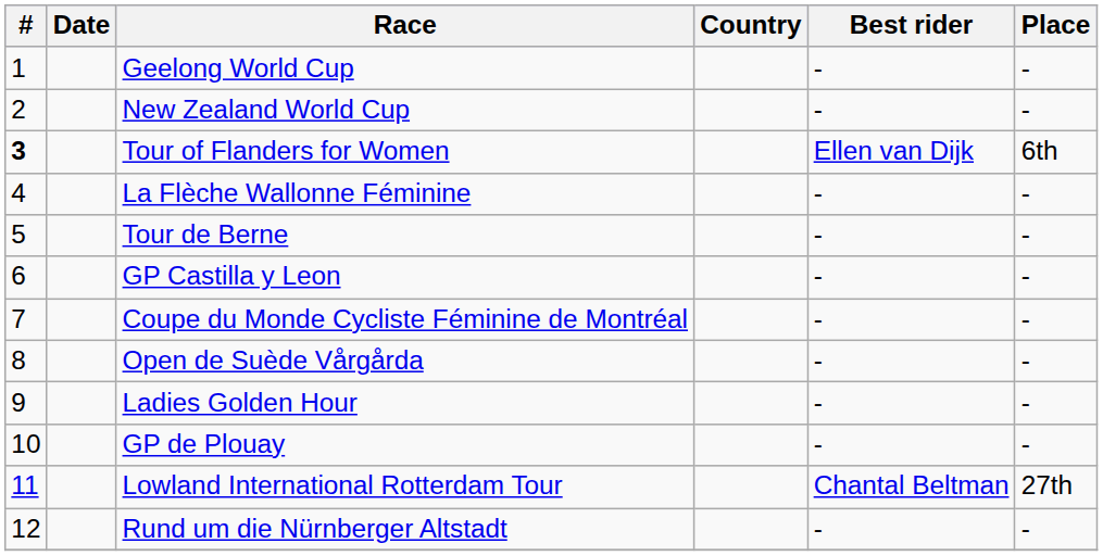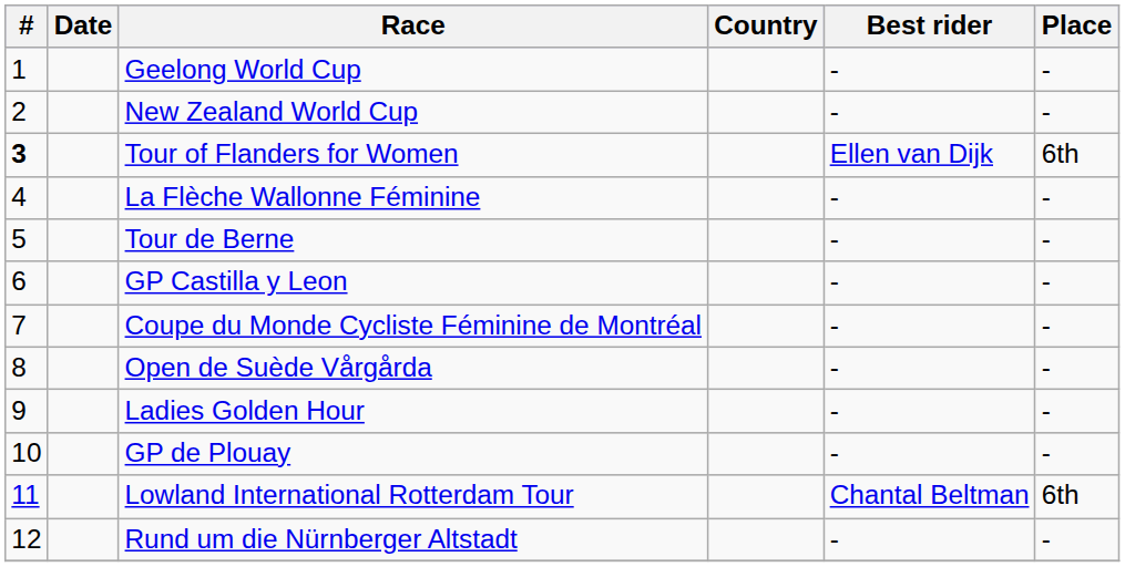 <table class="wikitable">
 <tr style="background:#ccccff;">
 <th>#</th>
 <th>Date</th>
 <th>Race</th>
 <th>Country</th>
 <th>Best rider</th>
 <th>Place</th>
 </tr>
 <tr>
 <td>1</td>
 <td></td>
 <td><a href='#'>Geelong World Cup</a></td>
 <td></td>
 <td>-</td>
 <td>-</td>
 </tr>
 <tr>
 <td>2</td>
 <td></td>
 <td><a href='#'>New Zealand World Cup</a></td>
 <td></td>
 <td>-</td>
 <td>-</td>
 </tr>
 <tr>
 <td><strong>3</strong></td>
 <td></td>
 <td><a href='#'>Tour of Flanders for Women</a></td>
 <td></td>
 <td> <a href='#'>Ellen van Dijk</a></td>
 <td>6th</td>
 </tr>
 <tr>
 <td>4</td>
 <td></td>
 <td><a href='#'>La Flèche Wallonne Féminine</a></td>
 <td></td>
 <td>-</td>
 <td>-</td>
 </tr>
 <tr>
 <td>5</td>
 <td></td>
 <td><a href='#'>Tour de Berne</a></td>
 <td></td>
 <td>-</td>
 <td>-</td>
 </tr>
 <tr>
 <td>6</td>
 <td></td>
 <td><a href='#'>GP Castilla y Leon</a></td>
 <td></td>
 <td>-</td>
 <td>-</td>
 </tr>
 <tr>
 <td>7</td>
 <td></td>
 <td><a href='#'>Coupe du Monde Cycliste Féminine de Montréal</a></td>
 <td></td>
 <td>-</td>
 <td>-</td>
 </tr>
 <tr>
 <td>8</td>
 <td></td>
 <td><a href='#'>Open de Suède Vårgårda</a></td>
 <td></td>
 <td>-</td>
 <td>-</td>
 </tr>
 <tr>
 <td>9</td>
 <td></td>
 <td><a href='#'>Ladies Golden Hour</a></td>
 <td></td>
 <td>-</td>
 <td>-</td>
 </tr>
 <tr>
 <td>10</td>
 <td></td>
 <td><a href='#'>GP de Plouay</a></td>
 <td></td>
 <td>-</td>
 <td>-</td>
 </tr>
 <tr>
 <td><a href='#'>11</a></td>
 <td></td>
 <td><a href='#'>Lowland International Rotterdam Tour</a></td>
 <td></td>
 <td> <a href='#'>Chantal Beltman</a></td>
-<td>27th</td>
+<td>6th</td>
 </tr>
 <tr>
 <td>12</td>
 <td></td>
 <td><a href='#'>Rund um die Nürnberger Altstadt</a></td>
 <td></td>
 <td>-</td>
 <td>-</td>
 </tr>
 <tr>
 </tr>
 </table>
